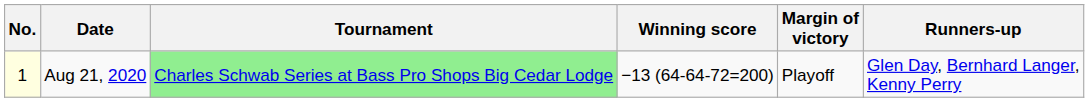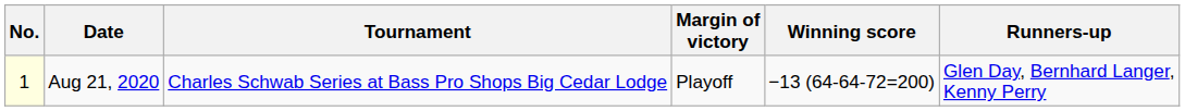 <table class="wikitable" style="font-size:95%;">
 <tr>
 <th>No.</th>
 <th>Date</th>
 <th>Tournament</th>
+<th>Margin of<br>victory</th>
 <th>Winning score</th>
-<th>Margin of<br>victory</th>
 <th>Runners-up</th>
 </tr>
 <tr>
 <td align=center style="background: lightyellow;">1</td>
 <td align=right>Aug 21, <a href='#'>2020</a></td>
-<td style="background: lightgreen;"><a href='#'>Charles Schwab Series at Bass Pro Shops Big Cedar Lodge</a></td>
+<td><a href='#'>Charles Schwab Series at Bass Pro Shops Big Cedar Lodge</a></td>
+<td>Playoff</td>
 <td>−13 (64-64-72=200)</td>
-<td>Playoff</td>
 <td> <a href='#'>Glen Day</a>,  <a href='#'>Bernhard Langer</a>,<br> <a href='#'>Kenny Perry</a></td>
 </tr>
 </table>
